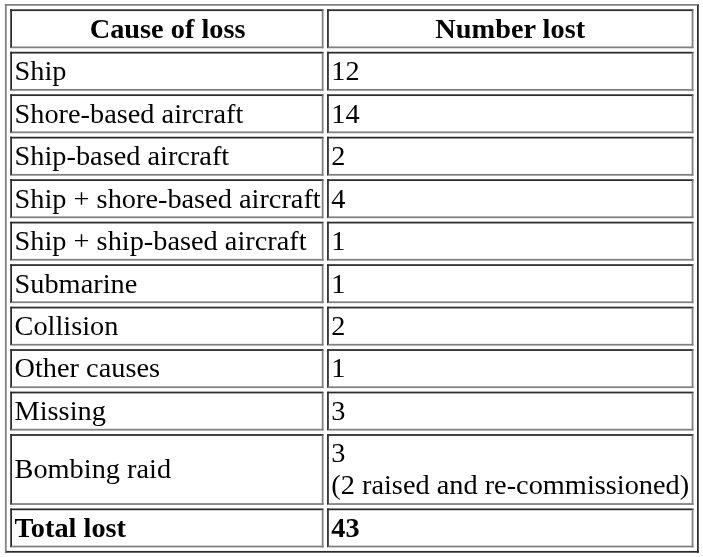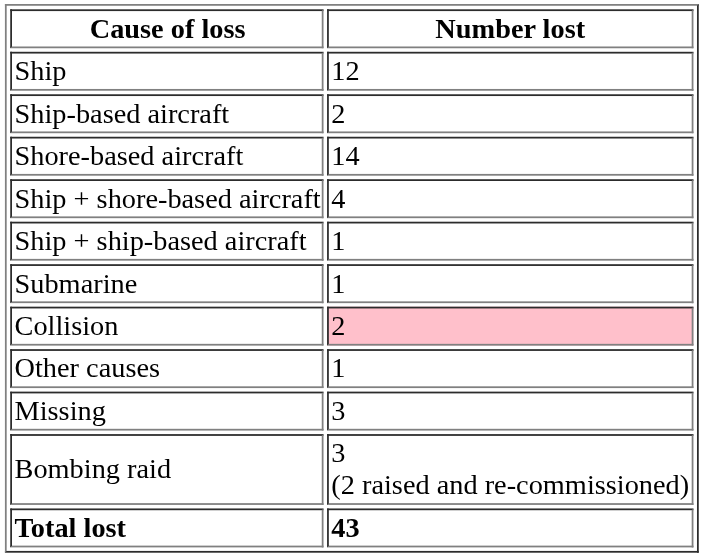 <table border="1" style="margin: 1em auto;">
 <tr>
 <th>Cause of loss</th>
 <th>Number lost</th>
 </tr>
 <tr>
 <td>Ship</td>
 <td>12</td>
 </tr>
 <tr>
+<td>Ship-based aircraft</td>
+<td>2</td>
+</tr>
+<tr>
 <td>Shore-based aircraft</td>
 <td>14</td>
-</tr>
-<tr>
-<td>Ship-based aircraft</td>
-<td>2</td>
 </tr>
 <tr>
 <td>Ship + shore-based aircraft</td>
 <td>4</td>
 </tr>
 <tr>
 <td>Ship + ship-based aircraft</td>
 <td>1</td>
 </tr>
 <tr>
 <td>Submarine</td>
 <td>1</td>
 </tr>
 <tr>
 <td>Collision</td>
-<td>2</td>
+<td style="background: pink;">2</td>
 </tr>
 <tr>
 <td>Other causes</td>
 <td>1</td>
 </tr>
 <tr>
 <td>Missing</td>
 <td>3</td>
 </tr>
 <tr>
 <td>Bombing raid</td>
 <td>3 <br>(2 raised and re-commissioned)</td>
 </tr>
 <tr>
 <td><strong>Total lost</strong></td>
 <td><strong>43</strong></td>
 </tr>
 </table>
